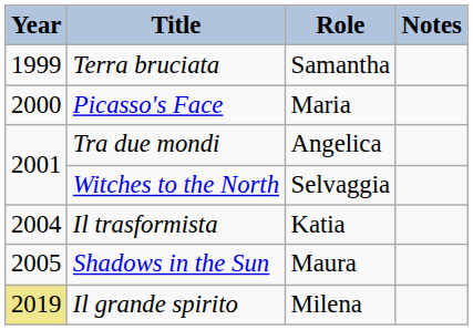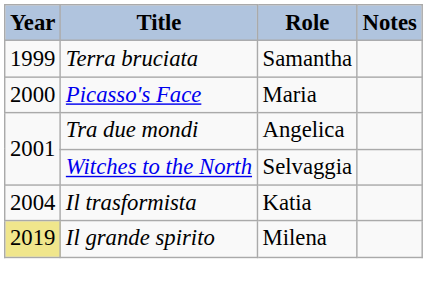 <table class="wikitable">
 <tr style="text-align:center;">
 <th style="background:#B0C4DE;">Year</th>
 <th style="background:#B0C4DE;">Title</th>
 <th style="background:#B0C4DE;">Role</th>
 <th style="background:#B0C4DE;">Notes</th>
 </tr>
 <tr>
 <td>1999</td>
 <td><em>Terra bruciata</em></td>
 <td>Samantha</td>
 <td></td>
 </tr>
 <tr>
 <td>2000</td>
 <td><em><a href='#'>Picasso's Face</a></em></td>
 <td>Maria</td>
 <td></td>
 </tr>
 <tr>
 <td rowspan="2">2001</td>
 <td><em>Tra due mondi</em></td>
 <td>Angelica</td>
 <td></td>
 </tr>
 <tr>
 <td><em><a href='#'>Witches to the North</a></em></td>
 <td>Selvaggia</td>
 <td></td>
 </tr>
 <tr>
 <td>2004</td>
 <td><em>Il trasformista</em></td>
 <td>Katia</td>
 <td></td>
 </tr>
 <tr>
-<td>2005</td>
-<td><em><a href='#'>Shadows in the Sun</a></em></td>
-<td>Maura</td>
-<td></td>
-</tr>
-<tr>
 <td style="background: khaki;">2019</td>
 <td><em>Il grande spirito</em></td>
 <td>Milena</td>
 <td></td>
 </tr>
 </table>
